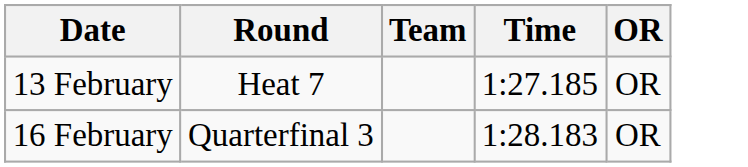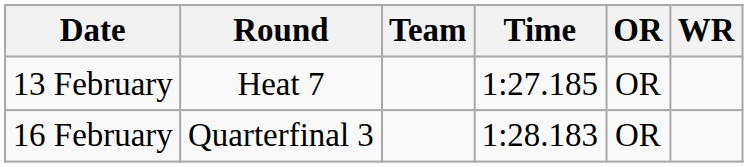 <table class="wikitable" style="text-align:center">
 <tr>
 <th>Date</th>
 <th>Round</th>
 <th>Team</th>
 <th>Time</th>
 <th>OR</th>
+<th>WR</th>
 </tr>
 <tr>
 <td>13 February</td>
 <td>Heat 7</td>
 <td></td>
 <td>1:27.185</td>
 <td>OR</td>
+<td></td>
 </tr>
 <tr>
 <td>16 February</td>
 <td>Quarterfinal 3</td>
 <td></td>
 <td>1:28.183</td>
 <td>OR</td>
+<td></td>
 </tr>
 </table>
